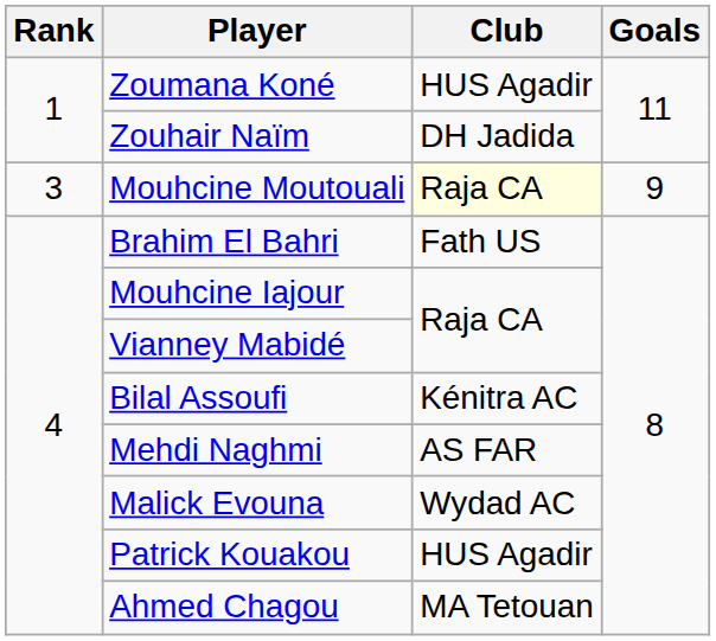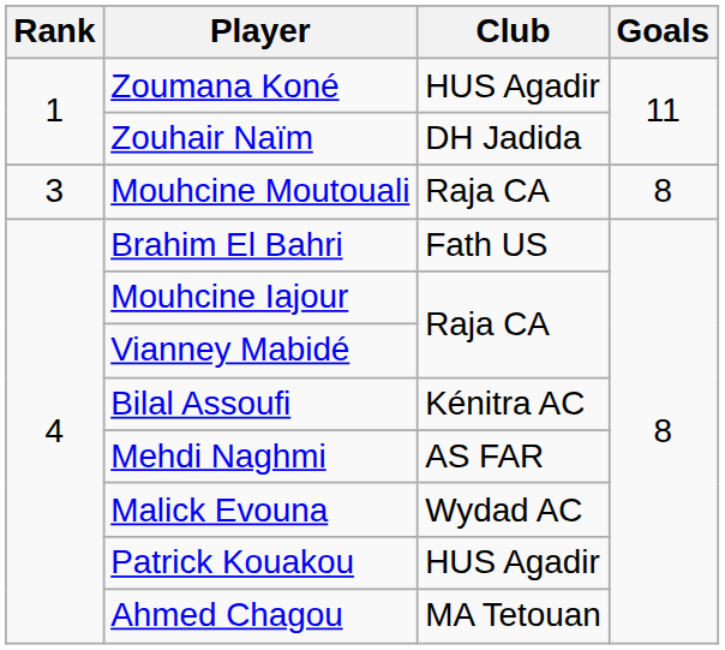 <table class="wikitable" style="text-align:center">
 <tr>
 <th>Rank</th>
 <th>Player</th>
 <th>Club</th>
 <th>Goals</th>
 </tr>
 <tr>
 <td rowspan=2>1</td>
 <td align="left"> <a href='#'>Zoumana Koné</a></td>
 <td align="left">HUS Agadir</td>
 <td rowspan=2>11</td>
 </tr>
 <tr>
 <td align="left"> <a href='#'>Zouhair Naïm</a></td>
 <td align="left">DH Jadida</td>
 </tr>
 <tr>
 <td>3</td>
 <td align="left"> <a href='#'>Mouhcine Moutouali</a></td>
-<td align="left" style="background: lightyellow;">Raja CA</td>
-<td>9</td>
+<td align="left">Raja CA</td>
+<td>8</td>
 </tr>
 <tr>
 <td rowspan=8>4</td>
 <td align="left"> <a href='#'>Brahim El Bahri</a></td>
 <td align="left">Fath US</td>
 <td rowspan=8>8</td>
 </tr>
 <tr>
 <td align="left"> <a href='#'>Mouhcine Iajour</a></td>
 <td align="left" rowspan=2>Raja CA</td>
 </tr>
 <tr>
 <td align="left"> <a href='#'>Vianney Mabidé</a></td>
 </tr>
 <tr>
 <td align="left"> <a href='#'>Bilal Assoufi</a></td>
 <td align="left">Kénitra AC</td>
 </tr>
 <tr>
 <td align="left"> <a href='#'>Mehdi Naghmi</a></td>
 <td align="left">AS FAR</td>
 </tr>
 <tr>
 <td align="left"> <a href='#'>Malick Evouna</a></td>
 <td align="left">Wydad AC</td>
 </tr>
 <tr>
 <td align="left"> <a href='#'>Patrick Kouakou</a></td>
 <td align="left">HUS Agadir</td>
 </tr>
 <tr>
 <td align="left"> <a href='#'>Ahmed Chagou</a></td>
 <td align="left">MA Tetouan</td>
 </tr>
 </table>
